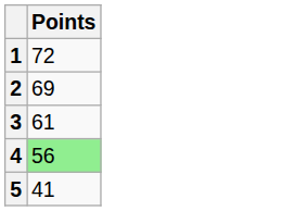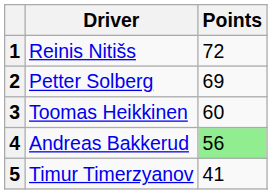 <table class="wikitable" style="font-size: 95%;">
 <tr>
 <th></th>
+<th>Driver</th>
 <th>Points</th>
 </tr>
 <tr>
 <th>1</th>
+<td> <a href='#'>Reinis Nitišs</a></td>
 <td>72</td>
 </tr>
 <tr>
 <th>2</th>
+<td> <a href='#'>Petter Solberg</a></td>
 <td>69</td>
 </tr>
 <tr>
 <th>3</th>
-<td>61</td>
+<td> <a href='#'>Toomas Heikkinen</a></td>
+<td>60</td>
 </tr>
 <tr>
 <th>4</th>
+<td> <a href='#'>Andreas Bakkerud</a></td>
 <td style="background: lightgreen;">56</td>
 </tr>
 <tr>
 <th>5</th>
+<td> <a href='#'>Timur Timerzyanov</a></td>
 <td>41</td>
 </tr>
 </table>
